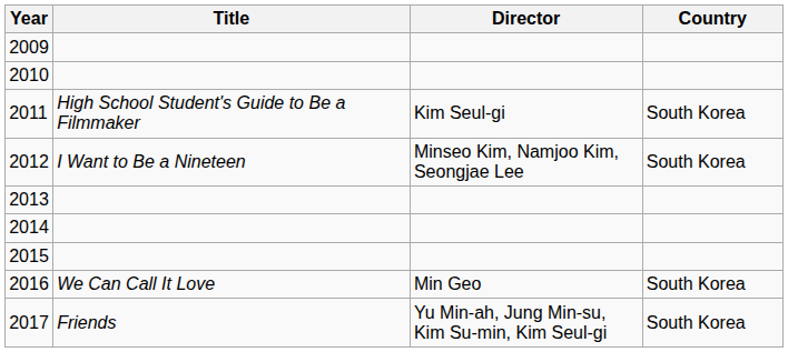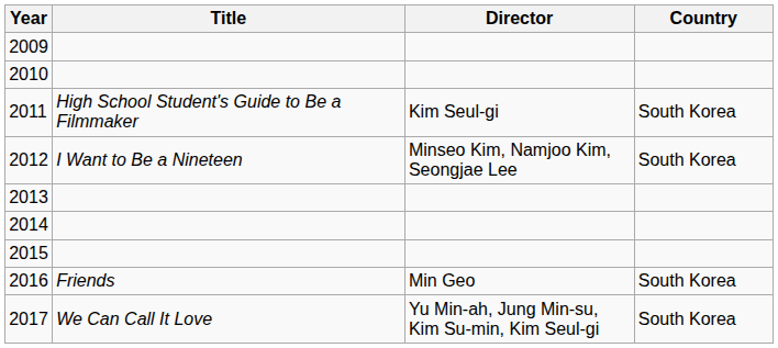 <table class="wikitable" style="width:700px">
 <tr>
 <th width=10>Year</th>
 <th width=400>Title</th>
 <th width=250>Director</th>
 <th width=140>Country</th>
 </tr>
 <tr>
 <td>2009</td>
 <td></td>
 <td></td>
 <td></td>
 </tr>
 <tr>
 <td>2010</td>
 <td></td>
 <td></td>
 <td></td>
 </tr>
 <tr>
 <td>2011</td>
 <td><em>High School Student's Guide to Be a Filmmaker</em></td>
 <td>Kim Seul-gi</td>
 <td>South Korea</td>
 </tr>
 <tr>
 <td>2012</td>
 <td><em>I Want to Be a Nineteen</em></td>
 <td>Minseo Kim, Namjoo Kim, Seongjae Lee</td>
 <td>South Korea</td>
 </tr>
 <tr>
 <td>2013</td>
 <td></td>
 <td></td>
 <td></td>
 </tr>
 <tr>
 <td>2014</td>
 <td></td>
 <td></td>
 <td></td>
 </tr>
 <tr>
 <td>2015</td>
 <td></td>
 <td></td>
 <td></td>
 </tr>
 <tr>
 <td>2016</td>
-<td><em>We Can Call It Love</em></td>
+<td><em>Friends</em></td>
 <td>Min Geo</td>
 <td>South Korea</td>
 </tr>
 <tr>
 <td>2017</td>
-<td><em>Friends</em></td>
+<td><em>We Can Call It Love</em></td>
 <td>Yu Min-ah, Jung Min-su, <br> Kim Su-min, Kim Seul-gi</td>
 <td>South Korea</td>
 </tr>
 <tr>
 </tr>
 </table>
